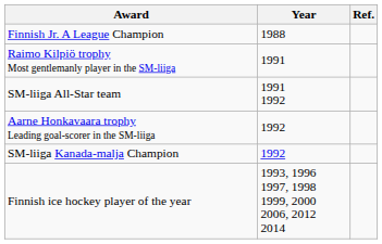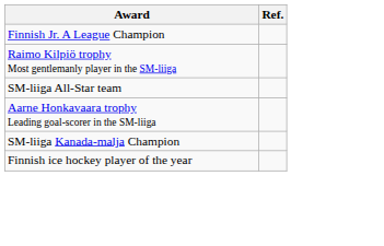 <table class="wikitable">
 <tr>
 <th scope="col" style="width:20em">Award</th>
-<th scope="col" style="width:7em">Year</th>
 <th scope="col">Ref.</th>
 </tr>
 <tr>
 <td><a href='#'>Finnish Jr. A League</a> Champion</td>
-<td>1988</td>
 <td></td>
 </tr>
 <tr>
 <td><a href='#'>Raimo Kilpiö trophy</a><br><small>Most gentlemanly player in the <a href='#'>SM-liiga</a></small></td>
-<td>1991</td>
 <td></td>
 </tr>
 <tr>
 <td>SM-liiga All-Star team</td>
-<td>1991<br>1992</td>
 <td></td>
 </tr>
 <tr>
 <td><a href='#'>Aarne Honkavaara trophy</a><br><small>Leading goal-scorer in the SM-liiga</small></td>
-<td>1992</td>
 <td></td>
 </tr>
 <tr>
 <td>SM-liiga <a href='#'>Kanada-malja</a> Champion</td>
-<td><a href='#'>1992</a></td>
 <td></td>
 </tr>
 <tr>
 <td>Finnish ice hockey player of the year</td>
-<td>1993, 1996<br>1997, 1998<br>1999, 2000<br>2006, 2012<br>2014</td>
 <td></td>
 </tr>
 </table>
